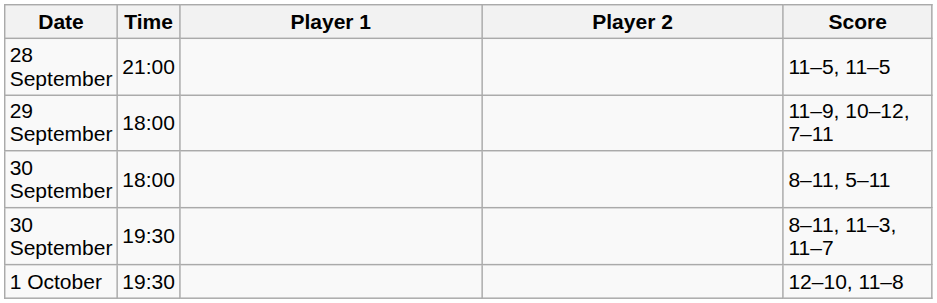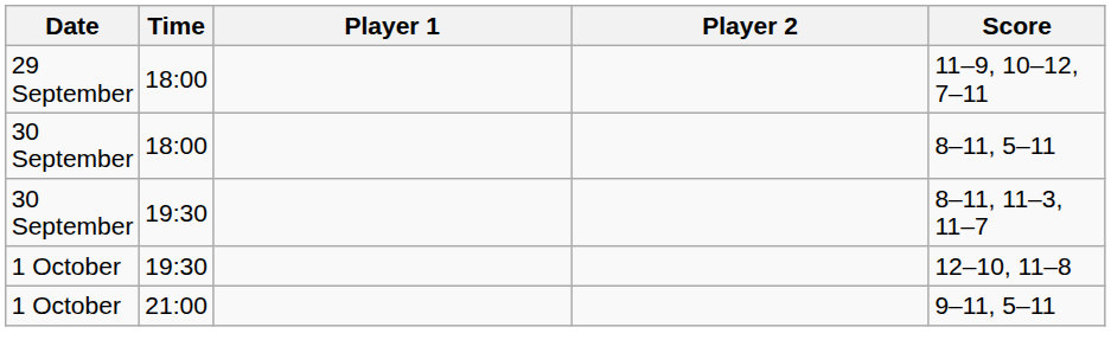 <table class="sortable wikitable" style="font-size:90%">
 <tr>
 <th width="65">Date</th>
 <th width="30">Time</th>
 <th width="200">Player 1</th>
 <th width="200">Player 2</th>
 <th width="95">Score</th>
-</tr>
-<tr>
-<td>28 September</td>
-<td>21:00</td>
-<td><strong></strong></td>
-<td></td>
-<td>11–5, 11–5</td>
 </tr>
 <tr>
 <td>29 September</td>
 <td>18:00</td>
 <td></td>
 <td><strong></strong></td>
 <td>11–9, 10–12, 7–11</td>
 </tr>
 <tr>
 <td>30 September</td>
 <td>18:00</td>
 <td></td>
 <td><strong></strong></td>
 <td>8–11, 5–11</td>
 </tr>
 <tr>
 <td>30 September</td>
 <td>19:30</td>
 <td><strong></strong></td>
 <td></td>
 <td>8–11, 11–3, 11–7</td>
 </tr>
 <tr>
 <td>1 October</td>
 <td>19:30</td>
 <td><strong></strong></td>
 <td></td>
 <td>12–10, 11–8</td>
 </tr>
+<tr>
+<td>1 October</td>
+<td>21:00</td>
+<td></td>
+<td><strong></strong></td>
+<td>9–11, 5–11</td>
+</tr>
 </table>
